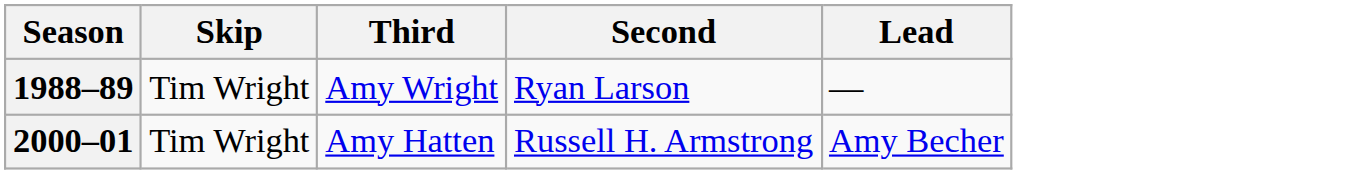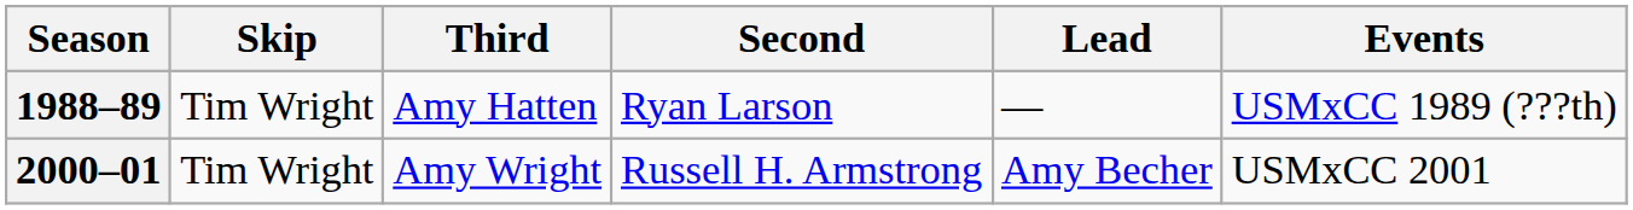 <table class="wikitable">
 <tr>
 <th scope="col">Season</th>
 <th scope="col">Skip</th>
 <th scope="col">Third</th>
 <th scope="col">Second</th>
 <th scope="col">Lead</th>
+<th scope="col">Events</th>
 </tr>
 <tr>
 <th scope="row">1988–89</th>
 <td>Tim Wright</td>
-<td><a href='#'>Amy Wright</a></td>
+<td><a href='#'>Amy Hatten</a></td>
 <td><a href='#'>Ryan Larson</a></td>
 <td>—</td>
+<td><a href='#'>USMxCC</a> 1989 (???th)</td>
 </tr>
 <tr>
 <th scope="row">2000–01</th>
 <td>Tim Wright</td>
-<td><a href='#'>Amy Hatten</a></td>
+<td><a href='#'>Amy Wright</a></td>
 <td><a href='#'>Russell H. Armstrong</a></td>
 <td><a href='#'>Amy Becher</a></td>
+<td>USMxCC 2001 </td>
 </tr>
 </table>
